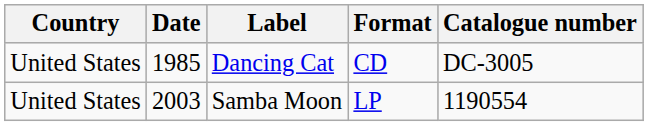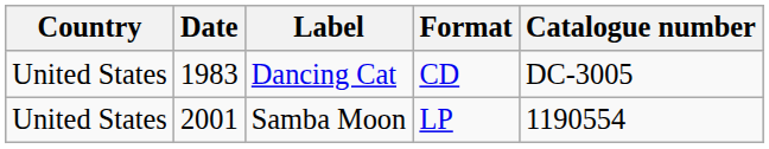 <table class="wikitable">
 <tr>
 <th>Country</th>
 <th>Date</th>
 <th>Label</th>
 <th>Format</th>
 <th>Catalogue number</th>
 </tr>
 <tr>
 <td>United States</td>
-<td>1985</td>
+<td>1983</td>
 <td><a href='#'>Dancing Cat</a></td>
 <td><a href='#'>CD</a></td>
 <td>DC-3005</td>
 </tr>
 <tr>
 <td>United States</td>
-<td>2003</td>
+<td>2001</td>
 <td>Samba Moon</td>
 <td><a href='#'>LP</a></td>
 <td>1190554</td>
 </tr>
 </table>
